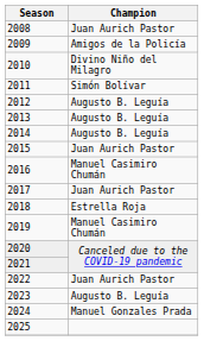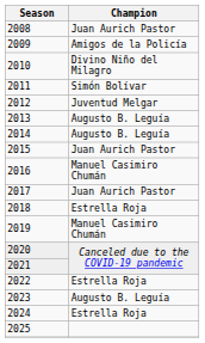 <table class="wikitable sortable">
 <tr>
 <th width=80px>Season</th>
 <th width=170px>Champion</th>
 </tr>
 <tr>
 <td>2008</td>
 <td>Juan Aurich Pastor</td>
 </tr>
 <tr>
 <td>2009</td>
 <td>Amigos de la Policía</td>
 </tr>
 <tr>
 <td>2010</td>
 <td>Divino Niño del Milagro</td>
 </tr>
 <tr>
 <td>2011</td>
 <td>Simón Bolívar</td>
 </tr>
 <tr>
 <td>2012</td>
-<td>Augusto B. Leguía</td>
+<td>Juventud Melgar</td>
 </tr>
 <tr>
 <td>2013</td>
 <td>Augusto B. Leguía</td>
 </tr>
 <tr>
 <td>2014</td>
 <td>Augusto B. Leguía</td>
 </tr>
 <tr>
 <td>2015</td>
 <td>Juan Aurich Pastor</td>
 </tr>
 <tr>
 <td>2016</td>
 <td>Manuel Casimiro Chumán</td>
 </tr>
 <tr>
 <td>2017</td>
 <td>Juan Aurich Pastor</td>
 </tr>
 <tr>
 <td>2018</td>
 <td>Estrella Roja</td>
 </tr>
 <tr>
 <td>2019</td>
 <td>Manuel Casimiro Chumán</td>
 </tr>
 <tr bgcolor=#efefef>
 <td>2020</td>
 <td rowspan=2 colspan="1" align=center><em>Canceled due to the <a href='#'>COVID-19 pandemic</a></em></td>
 </tr>
 <tr bgcolor=#efefef>
 <td>2021</td>
 </tr>
 <tr>
 <td>2022</td>
-<td>Juan Aurich Pastor</td>
+<td>Estrella Roja</td>
 </tr>
 <tr>
 <td>2023</td>
 <td>Augusto B. Leguía</td>
 </tr>
 <tr>
 <td>2024</td>
-<td>Manuel Gonzales Prada</td>
+<td>Estrella Roja</td>
 </tr>
 <tr>
 <td>2025</td>
 <td></td>
 </tr>
 <tr>
 </tr>
 </table>
